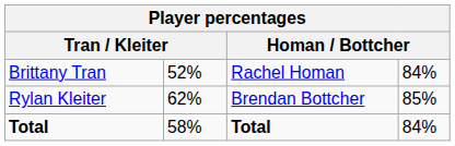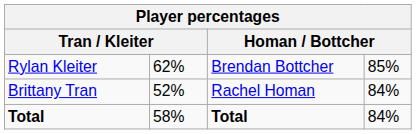 <table class="wikitable">
 <tr>
 <th colspan=4 width=400>Player percentages</th>
 </tr>
 <tr>
 <th colspan=2 width=200 style="white-space:nowrap;"> Tran / Kleiter</th>
 <th colspan=2 width=200 style="white-space:nowrap;"> Homan / Bottcher</th>
 </tr>
 <tr>
+<td><a href='#'>Rylan Kleiter</a></td>
+<td>62%</td>
+<td><a href='#'>Brendan Bottcher</a></td>
+<td>85%</td>
+</tr>
+<tr>
 <td><a href='#'>Brittany Tran</a></td>
 <td>52%</td>
 <td><a href='#'>Rachel Homan</a></td>
 <td>84%</td>
-</tr>
-<tr>
-<td><a href='#'>Rylan Kleiter</a></td>
-<td>62%</td>
-<td><a href='#'>Brendan Bottcher</a></td>
-<td>85%</td>
 </tr>
 <tr>
 <td><strong>Total</strong></td>
 <td>58%</td>
 <td><strong>Total</strong></td>
 <td>84%</td>
 </tr>
 </table>
